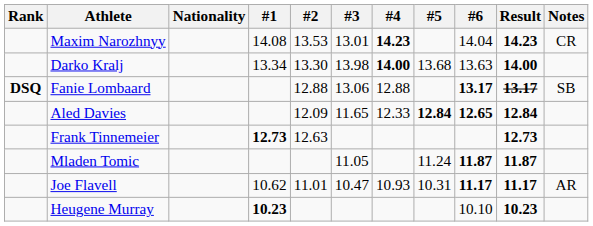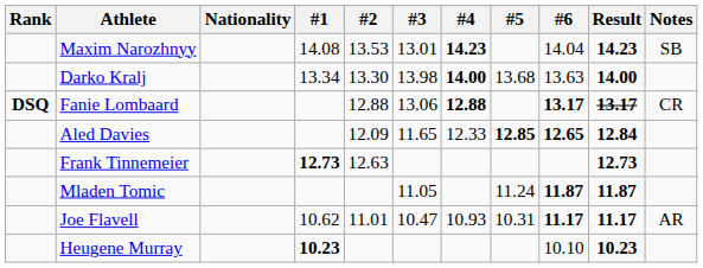 <table class="wikitable sortable" style="text-align:center">
 <tr>
 <th>Rank</th>
 <th>Athlete</th>
 <th>Nationality</th>
 <th>#1</th>
 <th>#2</th>
 <th>#3</th>
 <th>#4</th>
 <th>#5</th>
 <th>#6</th>
 <th>Result</th>
 <th>Notes</th>
 </tr>
 <tr>
 <td></td>
 <td align=left><a href='#'>Maxim Narozhnyy</a></td>
 <td align=left></td>
 <td>14.08</td>
 <td>13.53</td>
 <td>13.01</td>
 <td><strong>14.23</strong></td>
 <td></td>
 <td>14.04</td>
 <td><strong>14.23</strong></td>
-<td>CR</td>
+<td>SB</td>
 </tr>
 <tr>
 <td></td>
 <td align=left><a href='#'>Darko Kralj</a></td>
 <td align=left></td>
 <td>13.34</td>
 <td>13.30</td>
 <td>13.98</td>
 <td><strong>14.00</strong></td>
 <td>13.68</td>
 <td>13.63</td>
 <td><strong>14.00</strong></td>
 <td></td>
 </tr>
 <tr>
 <td><strong>DSQ</strong></td>
 <td align=left><a href='#'>Fanie Lombaard</a></td>
 <td align=left></td>
 <td></td>
 <td>12.88</td>
 <td>13.06</td>
-<td>12.88</td>
+<td><strong>12.88</strong></td>
 <td></td>
 <td><strong>13.17</strong></td>
 <td><s><strong>13.17</strong> </s></td>
-<td>SB</td>
+<td>CR</td>
 </tr>
 <tr>
 <td></td>
 <td align=left><a href='#'>Aled Davies</a></td>
 <td align=left></td>
 <td></td>
 <td>12.09</td>
 <td>11.65</td>
 <td>12.33</td>
-<td><strong>12.84</strong></td>
+<td><strong>12.85</strong></td>
 <td><strong>12.65</strong></td>
 <td><strong>12.84</strong></td>
 <td></td>
 </tr>
 <tr>
 <td></td>
 <td align=left><a href='#'>Frank Tinnemeier</a></td>
 <td align=left></td>
 <td><strong>12.73</strong></td>
 <td>12.63</td>
 <td></td>
 <td></td>
 <td></td>
 <td></td>
 <td><strong>12.73</strong></td>
 <td></td>
 </tr>
 <tr>
 <td></td>
 <td align=left><a href='#'>Mladen Tomic</a></td>
 <td align=left></td>
 <td></td>
 <td></td>
 <td>11.05</td>
 <td></td>
 <td>11.24</td>
 <td><strong>11.87</strong></td>
 <td><strong>11.87</strong></td>
 <td></td>
 </tr>
 <tr>
 <td></td>
 <td align=left><a href='#'>Joe Flavell</a></td>
 <td align=left></td>
 <td>10.62</td>
 <td>11.01</td>
 <td>10.47</td>
 <td>10.93</td>
 <td>10.31</td>
 <td><strong>11.17</strong></td>
 <td><strong>11.17</strong></td>
 <td>AR</td>
 </tr>
 <tr>
 <td></td>
 <td align=left><a href='#'>Heugene Murray</a></td>
 <td align=left></td>
 <td><strong>10.23</strong></td>
 <td></td>
 <td></td>
 <td></td>
 <td></td>
 <td>10.10</td>
 <td><strong>10.23</strong></td>
 <td></td>
 </tr>
 </table>
